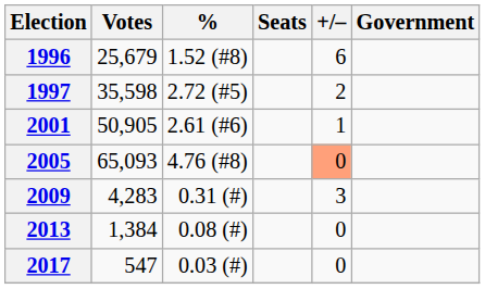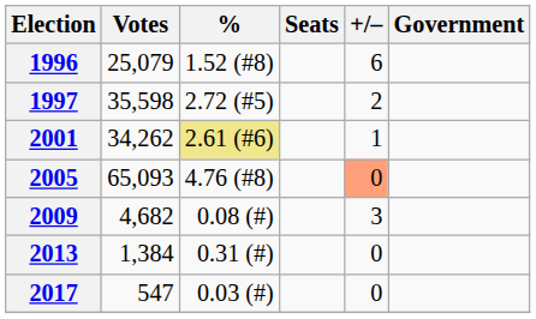 <table class="wikitable" style="text-align:right;">
 <tr>
 <th>Election</th>
 <th>Votes</th>
 <th>%</th>
 <th>Seats</th>
 <th>+/–</th>
 <th>Government</th>
 </tr>
 <tr>
 <th><a href='#'>1996</a></th>
-<td>25,679</td>
+<td>25,079</td>
 <td>1.52 (#8)</td>
 <td></td>
 <td> 6</td>
 <td></td>
 </tr>
 <tr>
 <th><a href='#'>1997</a></th>
 <td>35,598</td>
 <td>2.72 (#5)</td>
 <td></td>
 <td> 2</td>
 <td></td>
 </tr>
 <tr>
 <th><a href='#'>2001</a></th>
-<td>50,905</td>
-<td>2.61 (#6)</td>
+<td>34,262</td>
+<td style="background: khaki;">2.61 (#6)</td>
 <td></td>
 <td> 1</td>
 <td></td>
 </tr>
 <tr>
 <th><a href='#'>2005</a></th>
 <td>65,093</td>
 <td>4.76 (#8)</td>
 <td></td>
 <td style="background: lightsalmon;"> 0</td>
 <td></td>
 </tr>
 <tr>
 <th><a href='#'>2009</a></th>
-<td>4,283</td>
-<td>0.31 (#)</td>
+<td>4,682</td>
+<td>0.08 (#)</td>
 <td></td>
 <td> 3</td>
 <td></td>
 </tr>
 <tr>
 <th><a href='#'>2013</a></th>
 <td>1,384</td>
-<td>0.08 (#)</td>
+<td>0.31 (#)</td>
 <td></td>
 <td> 0</td>
 <td></td>
 </tr>
 <tr>
 <th><a href='#'>2017</a></th>
 <td>547</td>
 <td>0.03 (#)</td>
 <td></td>
 <td> 0</td>
 <td></td>
 </tr>
 <tr>
 </tr>
 </table>
